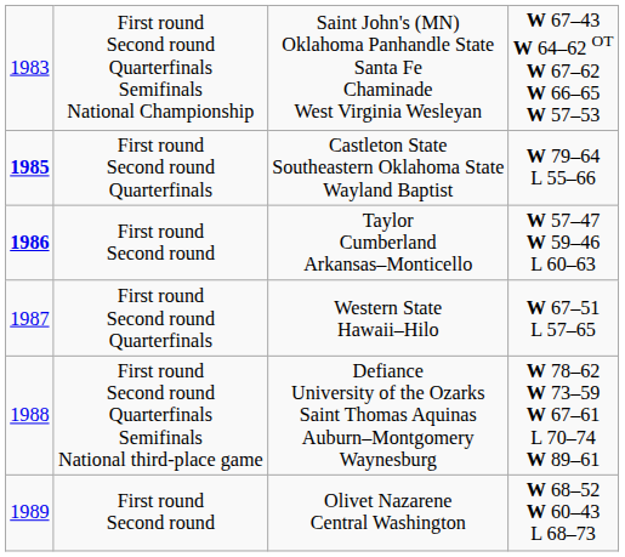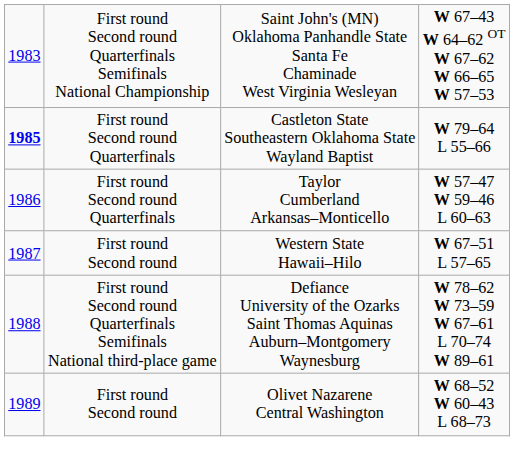 <table class="wikitable">
 <tr align="center">
 <td><a href='#'>1983</a></td>
 <td>First round<br>Second round<br>Quarterfinals<br>Semifinals<br>National Championship</td>
 <td>Saint John's (MN)<br>Oklahoma Panhandle State<br>Santa Fe<br>Chaminade<br>West Virginia Wesleyan</td>
 <td><strong>W</strong> 67–43<br><strong>W</strong> 64–62 <sup>OT</sup><br><strong>W</strong> 67–62<br><strong>W</strong> 66–65<br><strong>W</strong> 57–53</td>
 </tr>
 <tr style="text-align:center;">
 <td><strong><a href='#'>1985</a></strong></td>
 <td>First round<br>Second round<br>Quarterfinals</td>
 <td>Castleton State<br>Southeastern Oklahoma State<br>Wayland Baptist</td>
 <td><strong>W</strong> 79–64<br>L 55–66</td>
 </tr>
 <tr style="text-align:center;">
-<td><strong><a href='#'>1986</a></strong></td>
-<td>First round<br>Second round</td>
+<td><a href='#'>1986</a></td>
+<td>First round<br>Second round<br>Quarterfinals</td>
 <td>Taylor<br>Cumberland<br>Arkansas–Monticello</td>
 <td><strong>W</strong> 57–47<br><strong>W</strong> 59–46<br>L 60–63</td>
 </tr>
 <tr style="text-align:center;">
 <td><a href='#'>1987</a></td>
-<td>First round<br>Second round<br>Quarterfinals</td>
+<td>First round<br>Second round</td>
 <td>Western State<br>Hawaii–Hilo</td>
 <td><strong>W</strong> 67–51<br>L 57–65</td>
 </tr>
 <tr style="text-align:center;">
 <td><a href='#'>1988</a></td>
 <td>First round<br>Second round<br>Quarterfinals<br>Semifinals<br>National third-place game</td>
 <td>Defiance<br>University of the Ozarks<br>Saint Thomas Aquinas<br>Auburn–Montgomery<br>Waynesburg</td>
 <td><strong>W</strong> 78–62<br><strong>W</strong> 73–59<br><strong>W</strong> 67–61<br>L 70–74<br><strong>W</strong> 89–61</td>
 </tr>
 <tr style="text-align:center;">
 <td><a href='#'>1989</a></td>
 <td>First round<br>Second round</td>
 <td>Olivet Nazarene<br>Central Washington</td>
 <td><strong>W</strong> 68–52<br><strong>W</strong> 60–43<br>L 68–73</td>
 </tr>
 </table>
